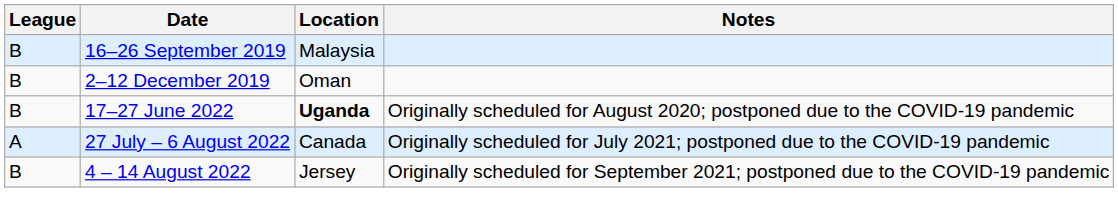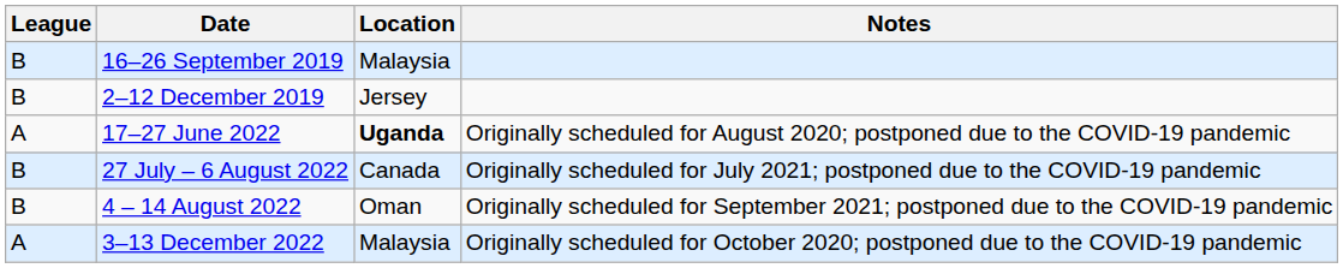 <table class="wikitable sortable">
 <tr>
 <th>League</th>
 <th>Date</th>
 <th>Location</th>
 <th>Notes</th>
 </tr>
 <tr style="background:#ddeeff">
 <td>B</td>
 <td><a href='#'>16–26 September 2019</a></td>
 <td>Malaysia</td>
 <td></td>
 </tr>
 <tr>
 <td>B</td>
 <td><a href='#'>2–12 December 2019</a></td>
-<td>Oman</td>
+<td>Jersey</td>
 <td></td>
 </tr>
 <tr>
-<td>B</td>
+<td>A</td>
 <td><a href='#'>17–27 June 2022</a></td>
 <td><strong>Uganda</strong></td>
 <td>Originally scheduled for August 2020; postponed due to the COVID-19 pandemic</td>
 </tr>
 <tr style="background:#ddeeff">
-<td>A</td>
+<td>B</td>
 <td><a href='#'>27 July – 6 August 2022</a></td>
 <td>Canada</td>
 <td>Originally scheduled for July 2021; postponed due to the COVID-19 pandemic</td>
 </tr>
 <tr>
 <td>B</td>
 <td><a href='#'>4 – 14 August 2022</a></td>
-<td>Jersey</td>
+<td>Oman</td>
 <td>Originally scheduled for September 2021; postponed due to the COVID-19 pandemic</td>
 </tr>
+<tr style="background:#ddeeff">
+<td>A</td>
+<td><a href='#'>3–13 December 2022</a></td>
+<td>Malaysia</td>
+<td>Originally scheduled for October 2020; postponed due to the COVID-19 pandemic</td>
+</tr>
 </table>
